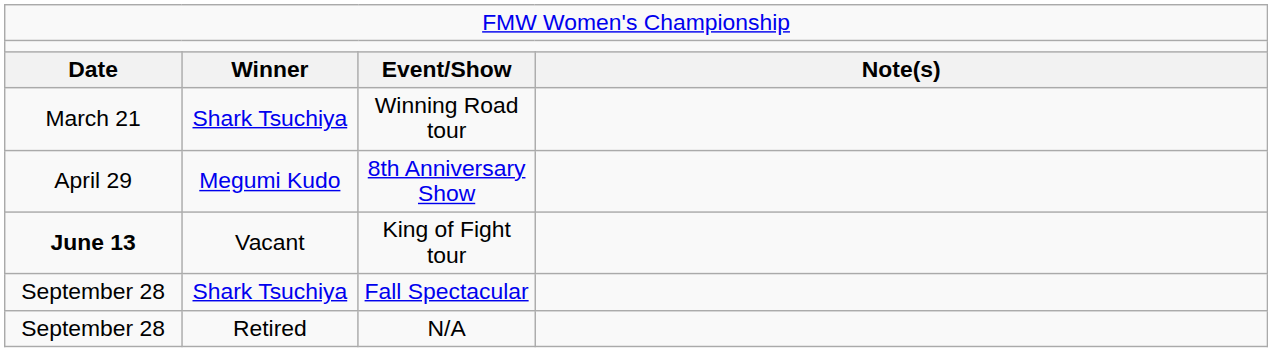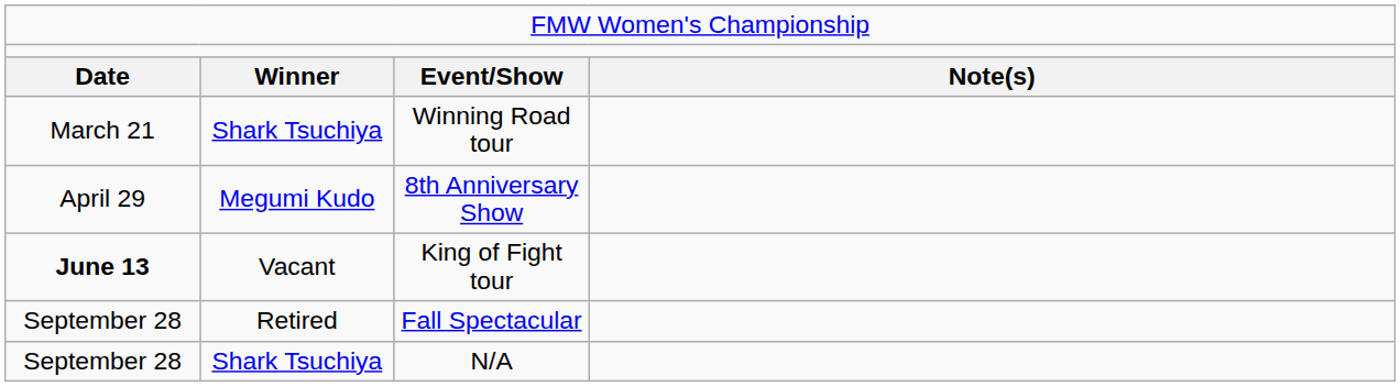 <table class="wikitable" style="text-align:center; width:100%;">
 <tr>
 <td colspan="5"><a href='#'>FMW Women's Championship</a></td>
 </tr>
 <tr>
 <td colspan="5"><strong></strong></td>
 </tr>
 <tr>
 <th width="14%">Date</th>
 <th width="14%">Winner</th>
 <th width="14%">Event/Show</th>
 <th width="58%">Note(s)</th>
 </tr>
 <tr>
 <td>March 21</td>
 <td><a href='#'>Shark Tsuchiya</a></td>
 <td>Winning Road tour</td>
 <td align="left"></td>
 </tr>
 <tr>
 <td>April 29</td>
 <td><a href='#'>Megumi Kudo</a></td>
 <td><a href='#'>8th Anniversary Show</a></td>
 <td align="left"></td>
 </tr>
 <tr>
 <td><strong>June 13</strong></td>
 <td>Vacant</td>
 <td>King of Fight tour</td>
 <td align="left"></td>
 </tr>
 <tr>
 <td>September 28</td>
-<td><a href='#'>Shark Tsuchiya</a></td>
+<td>Retired</td>
 <td><a href='#'>Fall Spectacular</a></td>
 <td align="left"></td>
 </tr>
 <tr>
 <td>September 28</td>
-<td>Retired</td>
+<td><a href='#'>Shark Tsuchiya</a></td>
 <td>N/A</td>
 <td align="left"></td>
 </tr>
 </table>
